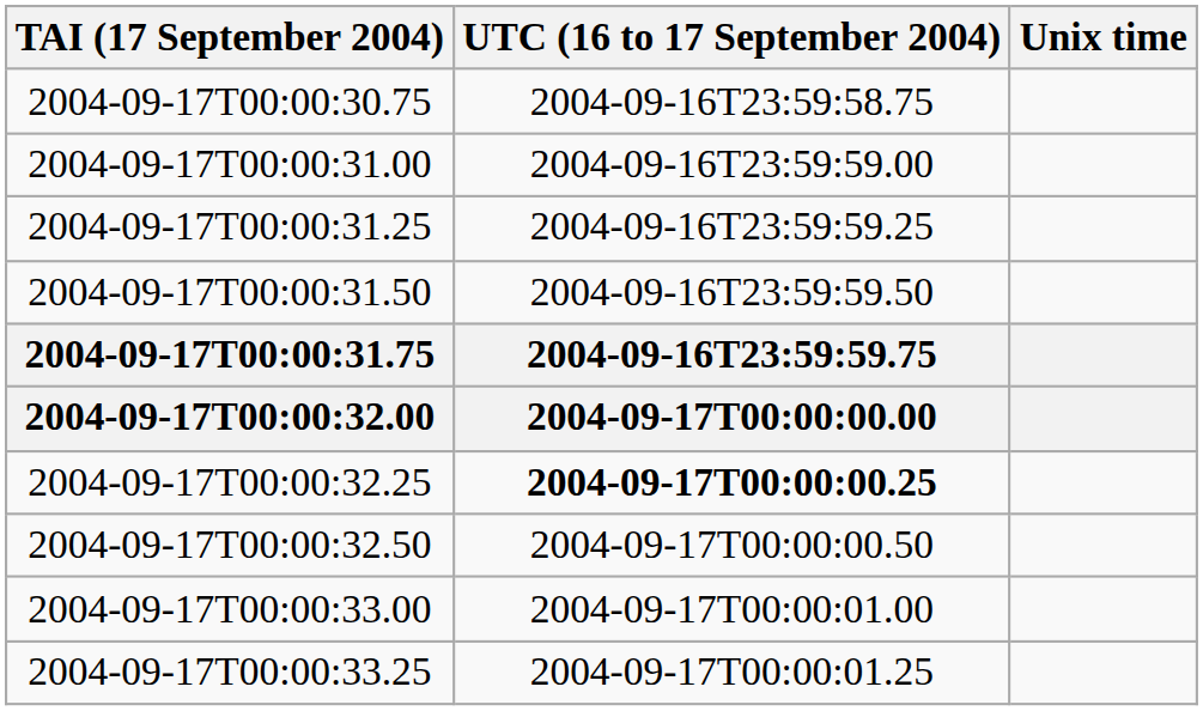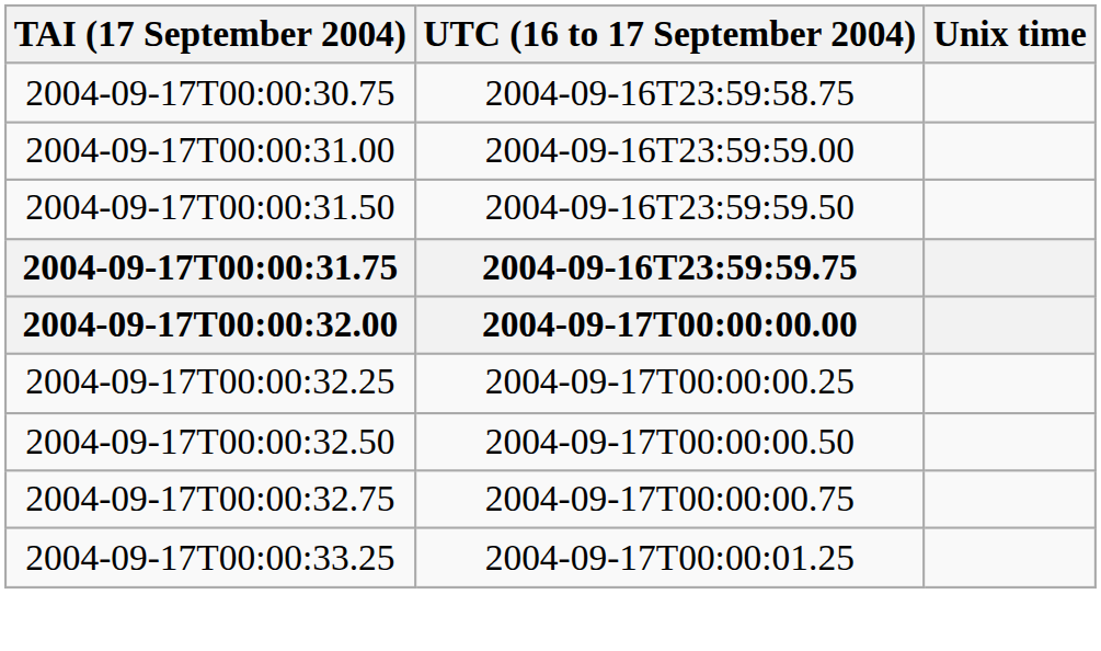 <table class="wikitable" style="text-align: center;">
 <tr>
 <th>TAI (17 September 2004)</th>
 <th>UTC (16 to 17 September 2004)</th>
 <th>Unix time</th>
 </tr>
 <tr>
 <td>2004-09-17T00:00:30.75</td>
 <td>2004-09-16T23:59:58.75</td>
 <td style="text-align: right;"></td>
 </tr>
 <tr>
 <td>2004-09-17T00:00:31.00</td>
 <td>2004-09-16T23:59:59.00</td>
-<td style="text-align: right;"></td>
-</tr>
-<tr>
-<td>2004-09-17T00:00:31.25</td>
-<td>2004-09-16T23:59:59.25</td>
 <td style="text-align: right;"></td>
 </tr>
 <tr>
 <td>2004-09-17T00:00:31.50</td>
 <td>2004-09-16T23:59:59.50</td>
 <td style="text-align: right;"></td>
 </tr>
 <tr>
 <th>2004-09-17T00:00:31.75</th>
 <th>2004-09-16T23:59:59.75</th>
 <th style="text-align: right;"></th>
 </tr>
 <tr>
 <th>2004-09-17T00:00:32.00</th>
 <th>2004-09-17T00:00:00.00</th>
 <th style="text-align: right;"></th>
 </tr>
 <tr>
 <td>2004-09-17T00:00:32.25</td>
-<td><strong>2004-09-17T00:00:00.25</strong></td>
+<td>2004-09-17T00:00:00.25</td>
 <td style="text-align: right;"></td>
 </tr>
 <tr>
 <td>2004-09-17T00:00:32.50</td>
 <td>2004-09-17T00:00:00.50</td>
 <td style="text-align: right;"></td>
 </tr>
 <tr>
-<td>2004-09-17T00:00:33.00</td>
-<td>2004-09-17T00:00:01.00</td>
+<td>2004-09-17T00:00:32.75</td>
+<td>2004-09-17T00:00:00.75</td>
 <td style="text-align: right;"></td>
 </tr>
 <tr>
 <td>2004-09-17T00:00:33.25</td>
 <td>2004-09-17T00:00:01.25</td>
 <td style="text-align: right;"></td>
 </tr>
 </table>
